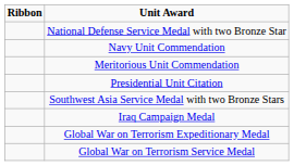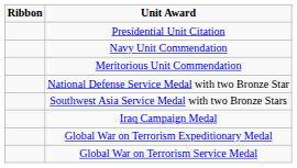 <table class="wikitable" style="text-align:center" ; clear: center">
 <tr>
 <td><strong>Ribbon</strong></td>
 <td><strong>Unit Award </strong></td>
 </tr>
 <tr>
 <td></td>
-<td><a href='#'>National Defense Service Medal</a> with two Bronze Star</td>
+<td><a href='#'>Presidential Unit Citation</a></td>
 </tr>
 <tr>
 <td></td>
 <td><a href='#'>Navy Unit Commendation</a></td>
 </tr>
 <tr>
 <td></td>
 <td><a href='#'>Meritorious Unit Commendation</a></td>
 </tr>
 <tr>
 <td></td>
-<td><a href='#'>Presidential Unit Citation</a></td>
+<td><a href='#'>National Defense Service Medal</a> with two Bronze Star</td>
 </tr>
 <tr>
 <td></td>
 <td><a href='#'>Southwest Asia Service Medal</a> with two Bronze Stars</td>
 </tr>
 <tr>
 <td></td>
 <td><a href='#'>Iraq Campaign Medal</a></td>
 </tr>
 <tr>
 <td></td>
 <td><a href='#'>Global War on Terrorism Expeditionary Medal</a></td>
 </tr>
 <tr>
 <td></td>
 <td><a href='#'>Global War on Terrorism Service Medal</a></td>
 </tr>
 </table>
